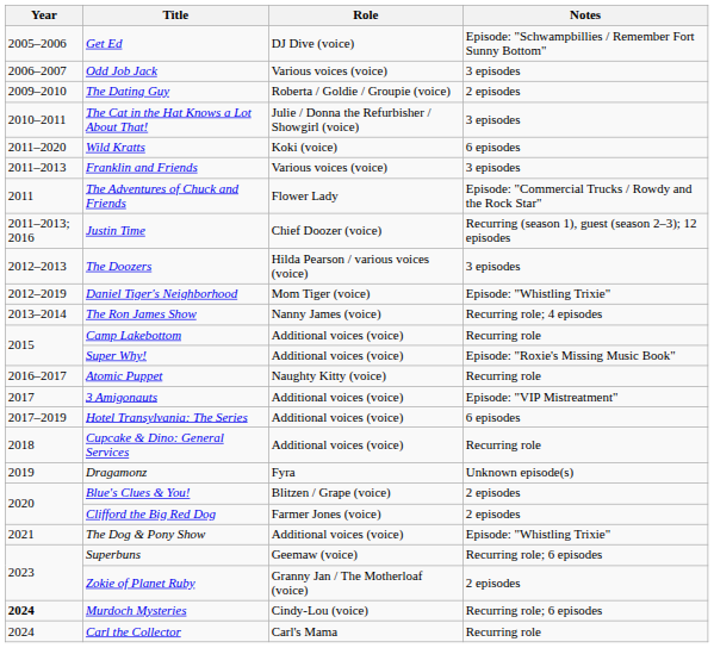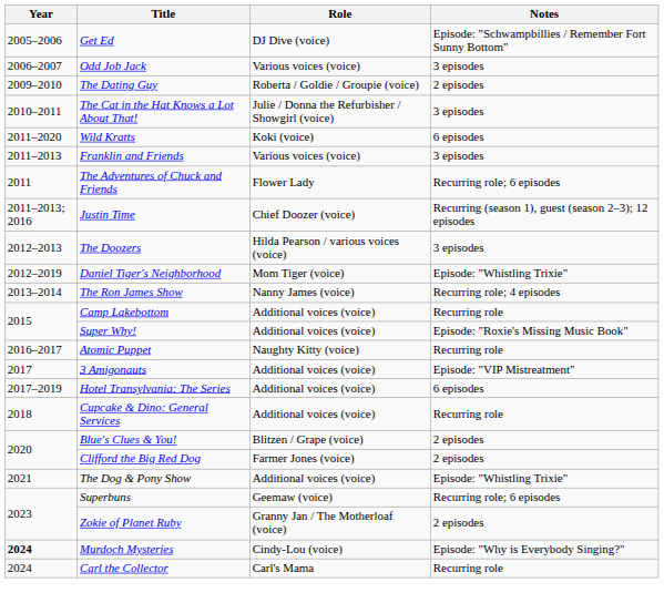 <table class="wikitable sortable">
 <tr>
 <th>Year</th>
 <th>Title</th>
 <th>Role</th>
 <th>Notes</th>
 </tr>
 <tr>
 <td>2005–2006</td>
 <td><em><a href='#'>Get Ed</a></em></td>
 <td>DJ Dive (voice)</td>
 <td>Episode: "Schwampbillies / Remember Fort Sunny Bottom"</td>
 </tr>
 <tr>
 <td>2006–2007</td>
 <td><em><a href='#'>Odd Job Jack</a></em></td>
 <td>Various voices (voice)</td>
 <td>3 episodes</td>
 </tr>
 <tr>
 <td>2009–2010</td>
 <td data-sort-value="Dating Guy, The"><em><a href='#'>The Dating Guy</a></em></td>
 <td>Roberta / Goldie / Groupie (voice)</td>
 <td>2 episodes</td>
 </tr>
 <tr>
 <td>2010–2011</td>
 <td data-sort-value="Cat in the Hat Knows a Lot About That!, The"><em><a href='#'>The Cat in the Hat Knows a Lot About That!</a></em></td>
 <td>Julie / Donna the Refurbisher / Showgirl (voice)</td>
 <td>3 episodes</td>
 </tr>
 <tr>
 <td>2011–2020</td>
 <td><em><a href='#'>Wild Kratts</a></em></td>
 <td>Koki (voice)</td>
 <td>6 episodes</td>
 </tr>
 <tr>
 <td>2011–2013</td>
 <td><em><a href='#'>Franklin and Friends</a></em></td>
 <td>Various voices (voice)</td>
 <td>3 episodes</td>
 </tr>
 <tr>
 <td>2011</td>
 <td data-sort-value="Adventures of Chuck and Friends, The"><em><a href='#'>The Adventures of Chuck and Friends</a></em></td>
 <td>Flower Lady</td>
-<td>Episode: "Commercial Trucks / Rowdy and the Rock Star"</td>
+<td>Recurring role; 6 episodes</td>
 </tr>
 <tr>
 <td>2011–2013; 2016</td>
 <td><em><a href='#'>Justin Time</a></em></td>
 <td>Chief Doozer (voice)</td>
 <td>Recurring (season 1), guest (season 2–3); 12 episodes</td>
 </tr>
 <tr>
 <td>2012–2013</td>
 <td data-sort-value="Doozers, The"><em><a href='#'>The Doozers</a></em></td>
 <td>Hilda Pearson / various voices (voice)</td>
 <td>3 episodes</td>
 </tr>
 <tr>
 <td>2012–2019</td>
 <td><em><a href='#'>Daniel Tiger's Neighborhood</a></em></td>
 <td>Mom Tiger (voice)</td>
 <td>Episode: "Whistling Trixie"</td>
 </tr>
 <tr>
 <td>2013–2014</td>
 <td data-sort-value="Ron James Show, The"><em><a href='#'>The Ron James Show</a></em></td>
 <td>Nanny James (voice)</td>
 <td>Recurring role; 4 episodes</td>
 </tr>
 <tr>
 <td rowspan="2">2015</td>
 <td><em><a href='#'>Camp Lakebottom</a></em></td>
 <td>Additional voices (voice)</td>
 <td>Recurring role</td>
 </tr>
 <tr>
 <td><em><a href='#'>Super Why!</a></em></td>
 <td>Additional voices (voice)</td>
 <td>Episode: "Roxie's Missing Music Book"</td>
 </tr>
 <tr>
 <td>2016–2017</td>
 <td><em><a href='#'>Atomic Puppet</a></em></td>
 <td>Naughty Kitty (voice)</td>
 <td>Recurring role</td>
 </tr>
 <tr>
 <td>2017</td>
 <td><em><a href='#'>3 Amigonauts</a></em></td>
 <td>Additional voices (voice)</td>
 <td>Episode: "VIP Mistreatment"</td>
 </tr>
 <tr>
 <td>2017–2019</td>
 <td><em><a href='#'>Hotel Transylvania: The Series</a></em></td>
 <td>Additional voices (voice)</td>
 <td>6 episodes</td>
 </tr>
 <tr>
 <td>2018</td>
 <td><em><a href='#'>Cupcake & Dino: General Services</a></em></td>
 <td>Additional voices (voice)</td>
 <td>Recurring role</td>
 </tr>
 <tr>
-<td>2019</td>
-<td><em>Dragamonz</em></td>
-<td>Fyra</td>
-<td>Unknown episode(s)</td>
-</tr>
-<tr>
 <td rowspan="2">2020</td>
 <td><em><a href='#'>Blue's Clues & You!</a></em></td>
 <td>Blitzen / Grape (voice)</td>
 <td>2 episodes</td>
 </tr>
 <tr>
 <td><em><a href='#'>Clifford the Big Red Dog</a></em></td>
 <td>Farmer Jones (voice)</td>
 <td>2 episodes</td>
 </tr>
 <tr>
 <td>2021</td>
 <td data-sort-value="Dog & Pony Show, The"><em>The Dog & Pony Show</em></td>
 <td>Additional voices (voice)</td>
 <td>Episode: "Whistling Trixie"</td>
 </tr>
 <tr>
 <td rowspan="2">2023</td>
 <td><em>Superbuns</em></td>
 <td>Geemaw (voice)</td>
 <td>Recurring role; 6 episodes</td>
 </tr>
 <tr>
 <td><em><a href='#'>Zokie of Planet Ruby</a></em></td>
 <td>Granny Jan / The Motherloaf (voice)</td>
 <td>2 episodes</td>
 </tr>
 <tr>
 <td><strong>2024</strong></td>
 <td><em><a href='#'>Murdoch Mysteries</a></em></td>
 <td>Cindy-Lou (voice)</td>
-<td>Recurring role; 6 episodes</td>
+<td>Episode: "Why is Everybody Singing?"</td>
 </tr>
 <tr>
 <td>2024</td>
 <td><em><a href='#'>Carl the Collector</a></em></td>
 <td>Carl's Mama</td>
 <td>Recurring role</td>
 </tr>
 </table>
